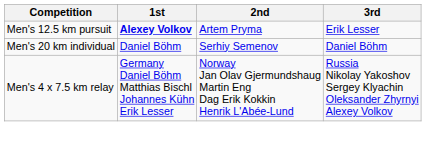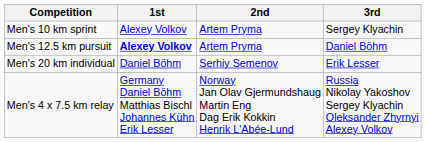 <table class="wikitable">
 <tr>
 <th>Competition</th>
 <th>1st</th>
 <th>2nd</th>
 <th>3rd</th>
 </tr>
 <tr>
+<td>Men's 10 km sprint</td>
+<td> <a href='#'>Alexey Volkov</a></td>
+<td> <a href='#'>Artem Pryma</a></td>
+<td> Sergey Klyachin</td>
+</tr>
+<tr>
 <td>Men's 12.5 km pursuit</td>
 <td><strong> <a href='#'>Alexey Volkov</a></strong></td>
 <td> <a href='#'>Artem Pryma</a></td>
-<td> <a href='#'>Erik Lesser</a></td>
+<td> <a href='#'>Daniel Böhm</a></td>
 </tr>
 <tr>
 <td>Men's 20 km individual</td>
 <td> <a href='#'>Daniel Böhm</a></td>
 <td> <a href='#'>Serhiy Semenov</a></td>
-<td> <a href='#'>Daniel Böhm</a></td>
+<td> <a href='#'>Erik Lesser</a></td>
 </tr>
 <tr>
 <td>Men's 4 x 7.5 km relay</td>
 <td> <a href='#'>Germany</a><br><a href='#'>Daniel Böhm</a><br>Matthias Bischl<br><a href='#'>Johannes Kühn</a><br><a href='#'>Erik Lesser</a></td>
 <td> <a href='#'>Norway</a><br>Jan Olav Gjermundshaug<br>Martin Eng<br>Dag Erik Kokkin<br><a href='#'>Henrik L'Abée-Lund</a></td>
 <td> <a href='#'>Russia</a><br>Nikolay Yakoshov<br>Sergey Klyachin<br><a href='#'>Oleksander Zhyrnyi</a><br><a href='#'>Alexey Volkov</a></td>
 </tr>
 </table>
